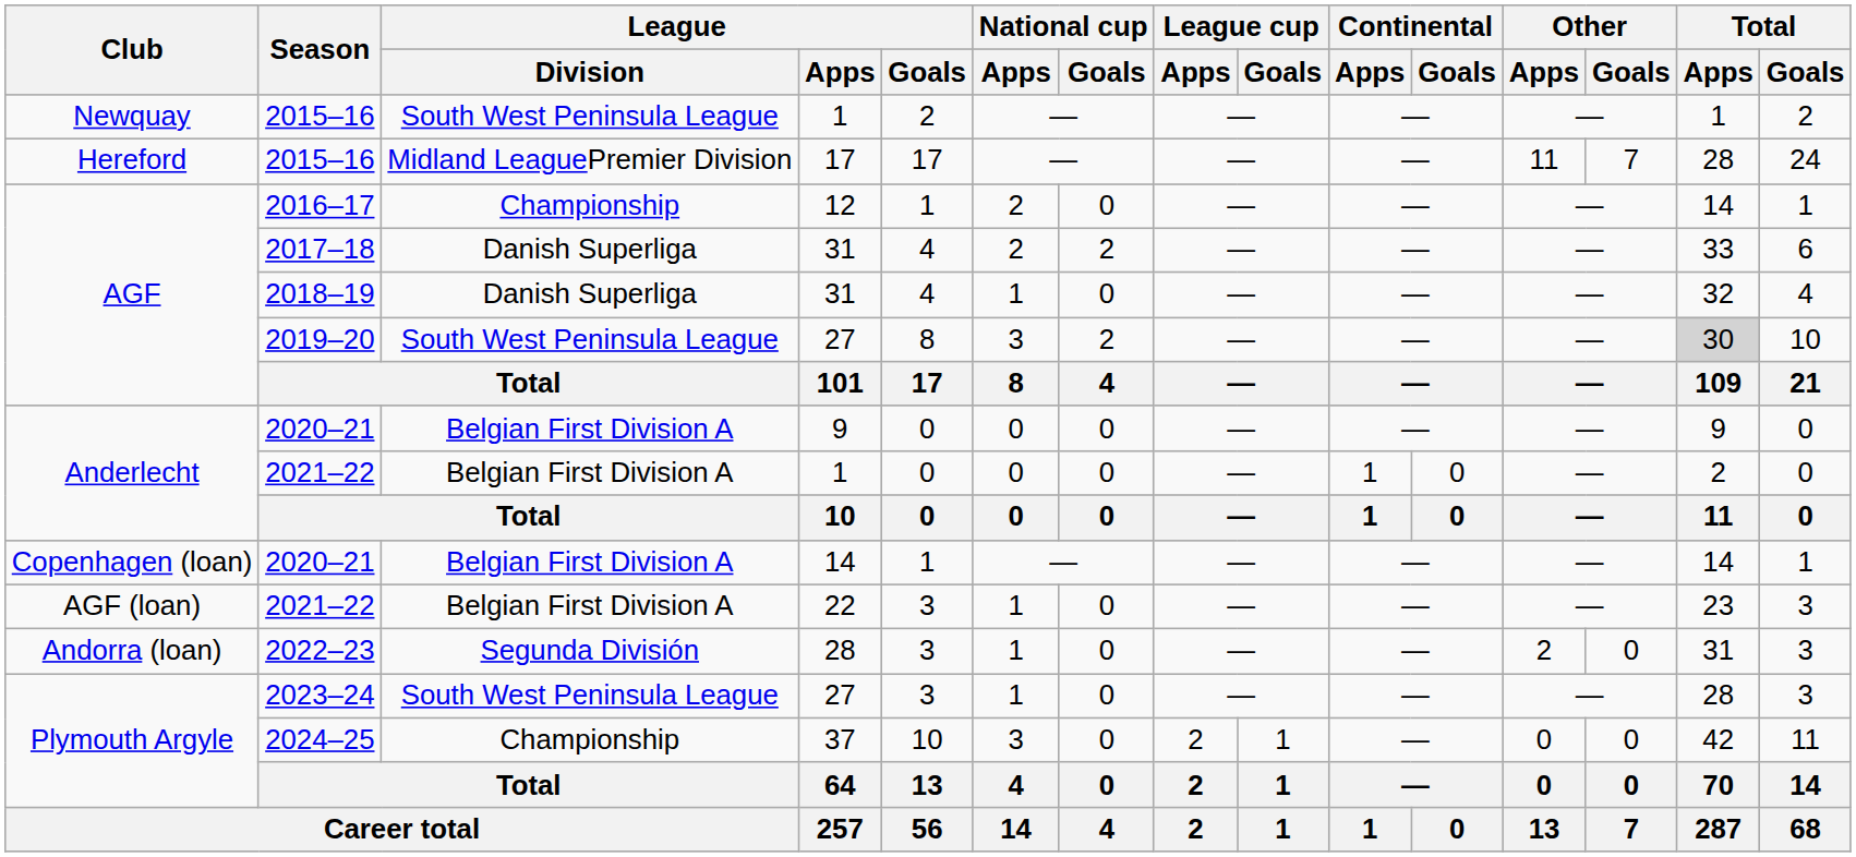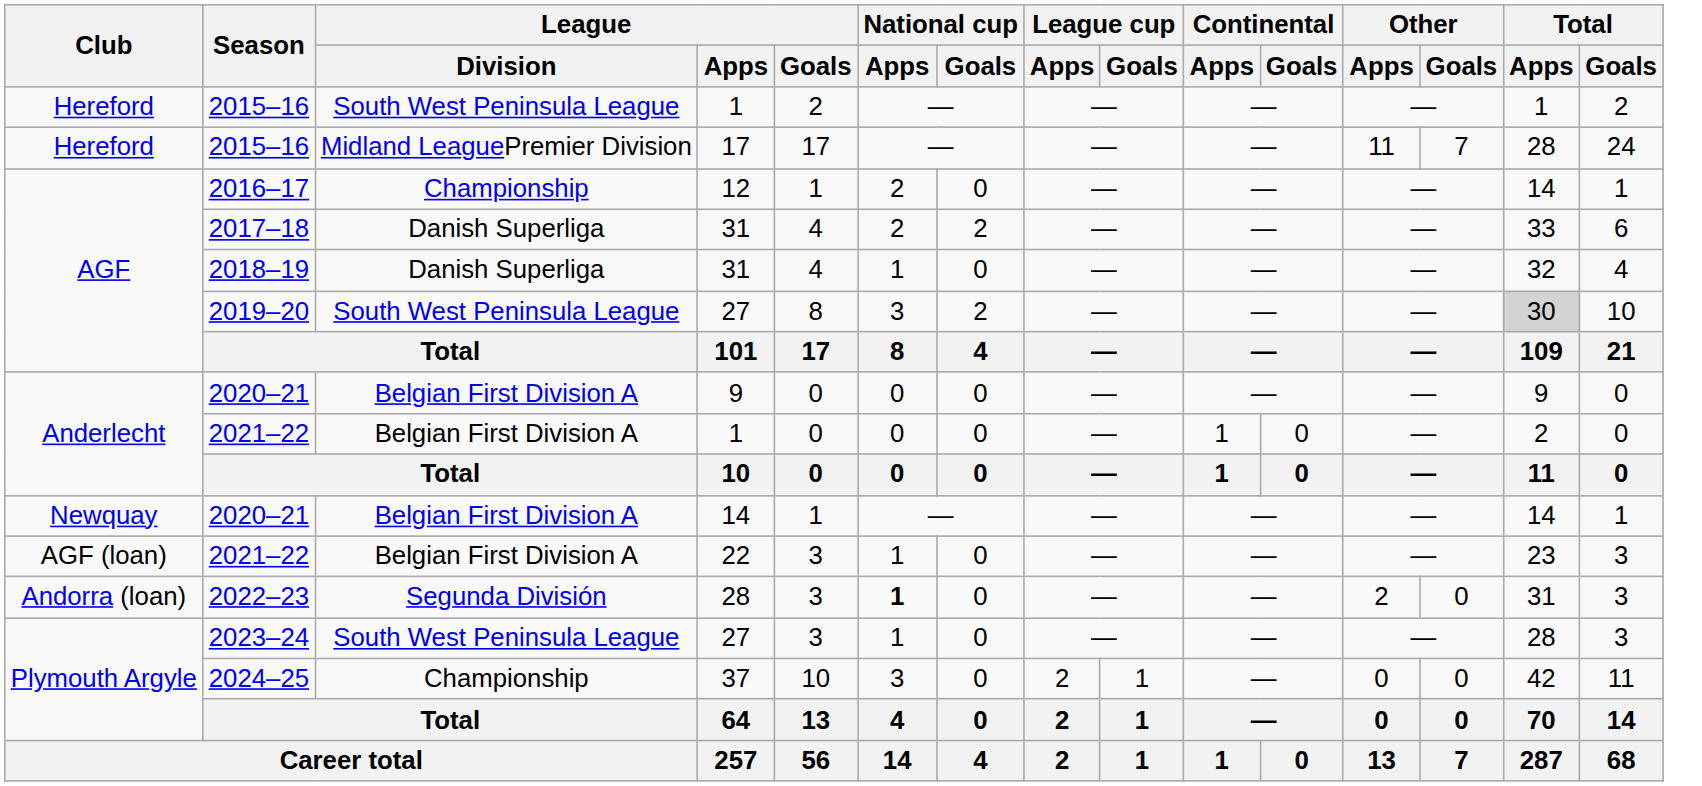 <table class="wikitable" style="text-align:center">
 <tr>
 <th rowspan="2">Club</th>
 <th rowspan="2">Season</th>
 <th colspan="3">League</th>
 <th colspan="2">National cup</th>
 <th colspan="2">League cup</th>
 <th colspan="2">Continental</th>
 <th colspan="2">Other</th>
 <th colspan="2">Total</th>
 </tr>
 <tr>
 <th>Division</th>
 <th>Apps</th>
 <th>Goals</th>
 <th>Apps</th>
 <th>Goals</th>
 <th>Apps</th>
 <th>Goals</th>
 <th>Apps</th>
 <th>Goals</th>
 <th>Apps</th>
 <th>Goals</th>
 <th>Apps</th>
 <th>Goals</th>
 </tr>
 <tr>
-<td><a href='#'>Newquay</a></td>
+<td><a href='#'>Hereford</a></td>
 <td><a href='#'>2015–16</a></td>
 <td><a href='#'>South West Peninsula League</a></td>
 <td>1</td>
 <td>2</td>
 <td colspan="2">—</td>
 <td colspan="2">—</td>
 <td colspan="2">—</td>
 <td colspan="2">—</td>
 <td>1</td>
 <td>2</td>
 </tr>
 <tr>
 <td><a href='#'>Hereford</a></td>
 <td><a href='#'>2015–16</a></td>
 <td><a href='#'>Midland League</a>Premier Division</td>
 <td>17</td>
 <td>17</td>
 <td colspan="2">—</td>
 <td colspan="2">—</td>
 <td colspan="2">—</td>
 <td>11</td>
 <td>7</td>
 <td>28</td>
 <td>24</td>
 </tr>
 <tr>
 <td rowspan="5"><a href='#'>AGF</a></td>
 <td><a href='#'>2016–17</a></td>
 <td><a href='#'>Championship</a></td>
 <td>12</td>
 <td>1</td>
 <td>2</td>
 <td>0</td>
 <td colspan="2">—</td>
 <td colspan="2">—</td>
 <td colspan="2">—</td>
 <td>14</td>
 <td>1</td>
 </tr>
 <tr>
 <td><a href='#'>2017–18</a></td>
 <td>Danish Superliga</td>
 <td>31</td>
 <td>4</td>
 <td>2</td>
 <td>2</td>
 <td colspan="2">—</td>
 <td colspan="2">—</td>
 <td colspan="2">—</td>
 <td>33</td>
 <td>6</td>
 </tr>
 <tr>
 <td><a href='#'>2018–19</a></td>
 <td>Danish Superliga</td>
 <td>31</td>
 <td>4</td>
 <td>1</td>
 <td>0</td>
 <td colspan="2">—</td>
 <td colspan="2">—</td>
 <td colspan="2">—</td>
 <td>32</td>
 <td>4</td>
 </tr>
 <tr>
 <td><a href='#'>2019–20</a></td>
 <td><a href='#'>South West Peninsula League</a></td>
 <td>27</td>
 <td>8</td>
 <td>3</td>
 <td>2</td>
 <td colspan="2">—</td>
 <td colspan="2">—</td>
 <td colspan="2">—</td>
 <td style="background: lightgrey;">30</td>
 <td>10</td>
 </tr>
 <tr>
 <th colspan="2">Total</th>
 <th>101</th>
 <th>17</th>
 <th>8</th>
 <th>4</th>
 <th colspan="2">—</th>
 <th colspan="2">—</th>
 <th colspan="2">—</th>
 <th>109</th>
 <th>21</th>
 </tr>
 <tr>
 <td rowspan="3"><a href='#'>Anderlecht</a></td>
 <td><a href='#'>2020–21</a></td>
 <td><a href='#'>Belgian First Division A</a></td>
 <td>9</td>
 <td>0</td>
 <td>0</td>
 <td>0</td>
 <td colspan="2">—</td>
 <td colspan="2">—</td>
 <td colspan="2">—</td>
 <td>9</td>
 <td>0</td>
 </tr>
 <tr>
 <td><a href='#'>2021–22</a></td>
 <td>Belgian First Division A</td>
 <td>1</td>
 <td>0</td>
 <td>0</td>
 <td>0</td>
 <td colspan="2">—</td>
 <td>1</td>
 <td>0</td>
 <td colspan="2">—</td>
 <td>2</td>
 <td>0</td>
 </tr>
 <tr>
 <th colspan=2>Total</th>
 <th>10</th>
 <th>0</th>
 <th>0</th>
 <th>0</th>
 <th colspan="2">—</th>
 <th>1</th>
 <th>0</th>
 <th colspan="2">—</th>
 <th>11</th>
 <th>0</th>
 </tr>
 <tr>
-<td><a href='#'>Copenhagen</a> (loan)</td>
+<td><a href='#'>Newquay</a></td>
 <td><a href='#'>2020–21</a></td>
 <td><a href='#'>Belgian First Division A</a></td>
 <td>14</td>
 <td>1</td>
 <td colspan="2">—</td>
 <td colspan="2">—</td>
 <td colspan="2">—</td>
 <td colspan="2">—</td>
 <td>14</td>
 <td>1</td>
 </tr>
 <tr>
 <td>AGF (loan)</td>
 <td><a href='#'>2021–22</a></td>
 <td>Belgian First Division A</td>
 <td>22</td>
 <td>3</td>
 <td>1</td>
 <td>0</td>
 <td colspan="2">—</td>
 <td colspan="2">—</td>
 <td colspan="2">—</td>
 <td>23</td>
 <td>3</td>
 </tr>
 <tr>
 <td><a href='#'>Andorra</a> (loan)</td>
 <td><a href='#'>2022–23</a></td>
 <td><a href='#'>Segunda División</a></td>
 <td>28</td>
 <td>3</td>
-<td>1</td>
+<td><strong>1</strong></td>
 <td>0</td>
 <td colspan="2">—</td>
 <td colspan="2">—</td>
 <td>2</td>
 <td>0</td>
 <td>31</td>
 <td>3</td>
 </tr>
 <tr>
 <td rowspan="3"><a href='#'>Plymouth Argyle</a></td>
 <td><a href='#'>2023–24</a></td>
 <td><a href='#'>South West Peninsula League</a></td>
 <td>27</td>
 <td>3</td>
 <td>1</td>
 <td>0</td>
 <td colspan="2">—</td>
 <td colspan="2">—</td>
 <td colspan="2">—</td>
 <td>28</td>
 <td>3</td>
 </tr>
 <tr>
 <td><a href='#'>2024–25</a></td>
 <td>Championship</td>
 <td>37</td>
 <td>10</td>
 <td>3</td>
 <td>0</td>
 <td>2</td>
 <td>1</td>
 <td colspan="2">—</td>
 <td>0</td>
 <td>0</td>
 <td>42</td>
 <td>11</td>
 </tr>
 <tr>
 <th colspan="2">Total</th>
 <th>64</th>
 <th>13</th>
 <th>4</th>
 <th>0</th>
 <th>2</th>
 <th>1</th>
 <th colspan="2">—</th>
 <th>0</th>
 <th>0</th>
 <th>70</th>
 <th>14</th>
 </tr>
 <tr>
 <th colspan="3">Career total</th>
 <th>257</th>
 <th>56</th>
 <th>14</th>
 <th>4</th>
 <th>2</th>
 <th>1</th>
 <th>1</th>
 <th>0</th>
 <th>13</th>
 <th>7</th>
 <th>287</th>
 <th>68</th>
 </tr>
 </table>
